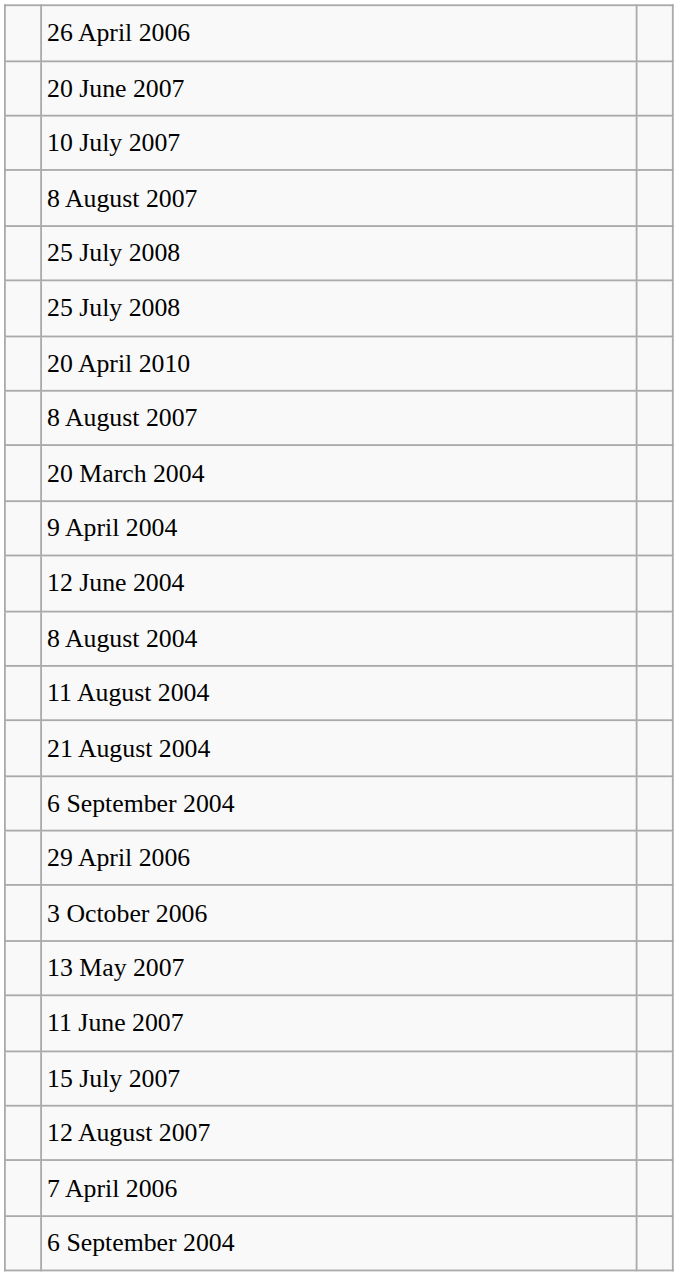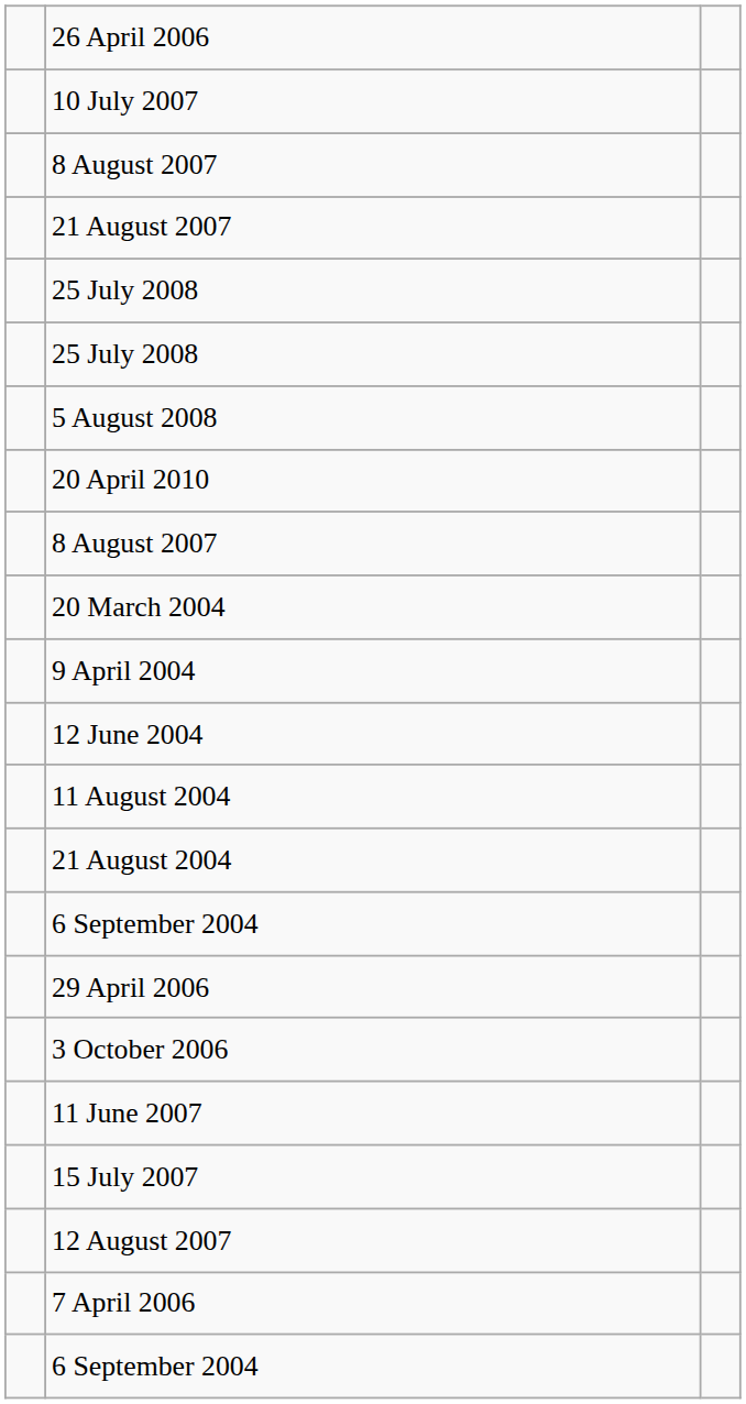 <table class="wikitable" style="font-size: 89%; float: left; width: 26em; margin-right: 1em; height: 700px">
 <tr>
 <td></td>
 <td>26 April 2006</td>
-<td></td>
-</tr>
-<tr>
-<td></td>
-<td>20 June 2007</td>
 <td></td>
 </tr>
 <tr>
 <td></td>
 <td>10 July 2007</td>
 <td></td>
 </tr>
 <tr>
 <td></td>
 <td>8 August 2007</td>
 <td></td>
 </tr>
 <tr>
 <td></td>
+<td>21 August 2007</td>
+<td></td>
+</tr>
+<tr>
+<td></td>
 <td>25 July 2008</td>
 <td></td>
 </tr>
 <tr>
 <td></td>
 <td>25 July 2008</td>
+<td></td>
+</tr>
+<tr>
+<td></td>
+<td>5 August 2008</td>
 <td></td>
 </tr>
 <tr>
 <td></td>
 <td>20 April 2010</td>
 <td></td>
 </tr>
 <tr>
 <td></td>
 <td>8 August 2007</td>
 <td></td>
 </tr>
 <tr>
 <td></td>
 <td>20 March 2004</td>
 <td></td>
 </tr>
 <tr>
 <td></td>
 <td>9 April 2004</td>
 <td></td>
 </tr>
 <tr>
 <td></td>
 <td>12 June 2004</td>
 <td></td>
 </tr>
 <tr>
 <td></td>
-<td>8 August 2004</td>
-<td></td>
-</tr>
-<tr>
-<td></td>
 <td>11 August 2004</td>
 <td></td>
 </tr>
 <tr>
 <td></td>
 <td>21 August 2004</td>
 <td></td>
 </tr>
 <tr>
 <td></td>
 <td>6 September 2004</td>
 <td></td>
 </tr>
 <tr>
 <td></td>
 <td>29 April 2006</td>
 <td></td>
 </tr>
 <tr>
 <td></td>
 <td>3 October 2006</td>
-<td></td>
-</tr>
-<tr>
-<td></td>
-<td>13 May 2007</td>
 <td></td>
 </tr>
 <tr>
 <td></td>
 <td>11 June 2007</td>
 <td></td>
 </tr>
 <tr>
 <td></td>
 <td>15 July 2007</td>
 <td></td>
 </tr>
 <tr>
 <td></td>
 <td>12 August 2007</td>
 <td></td>
 </tr>
 <tr>
 <td></td>
 <td>7 April 2006</td>
 <td></td>
 </tr>
 <tr>
 <td></td>
 <td>6 September 2004</td>
 <td></td>
 </tr>
 </table>
